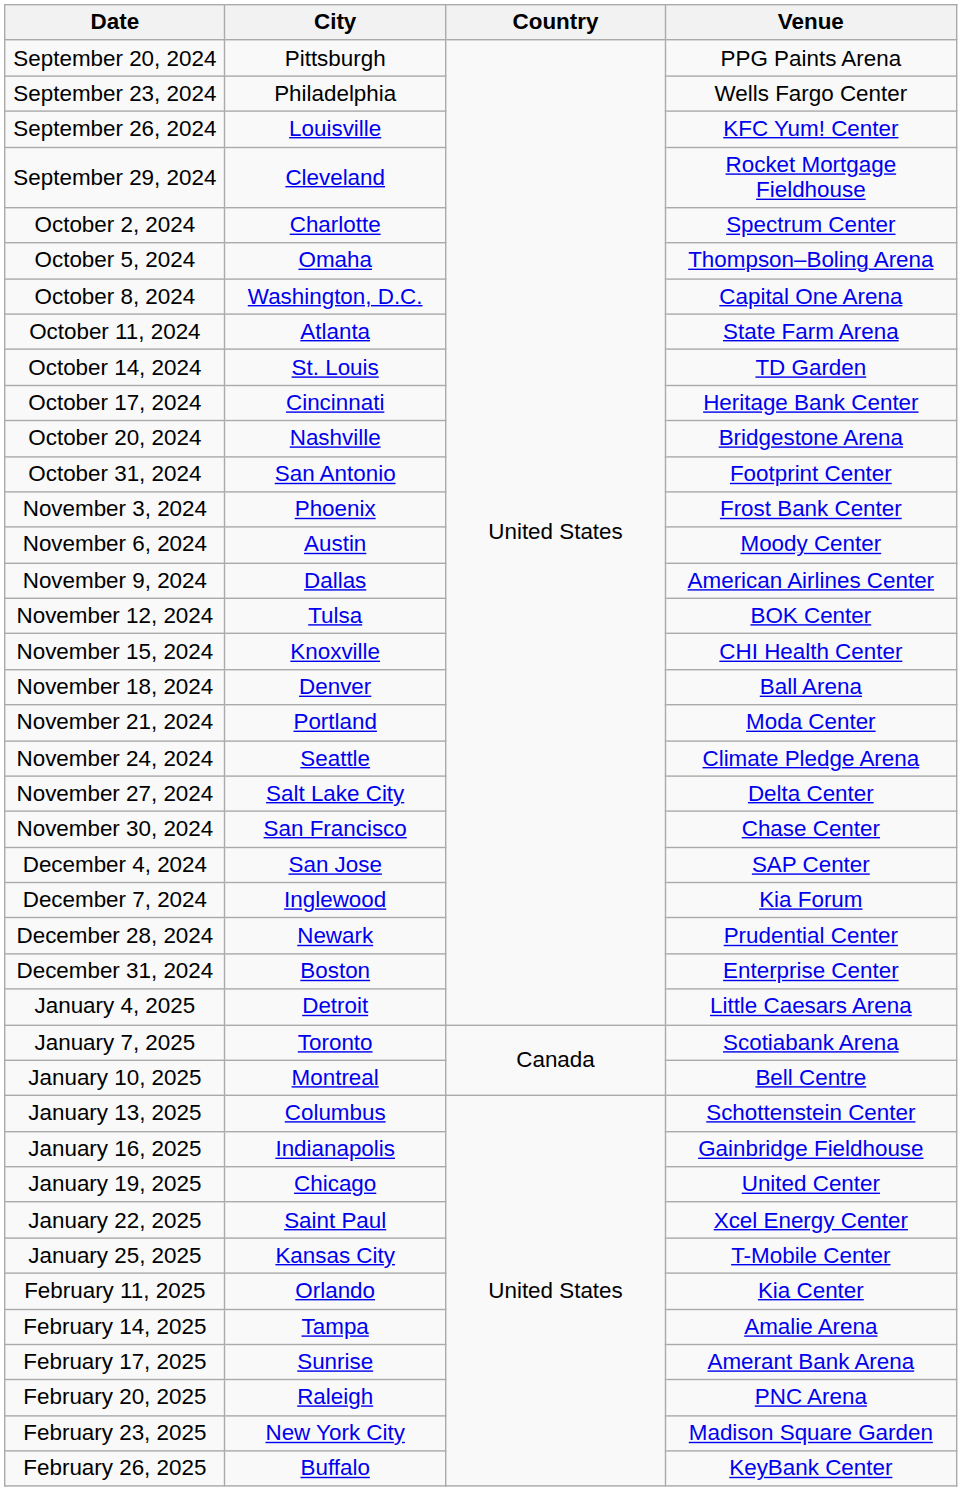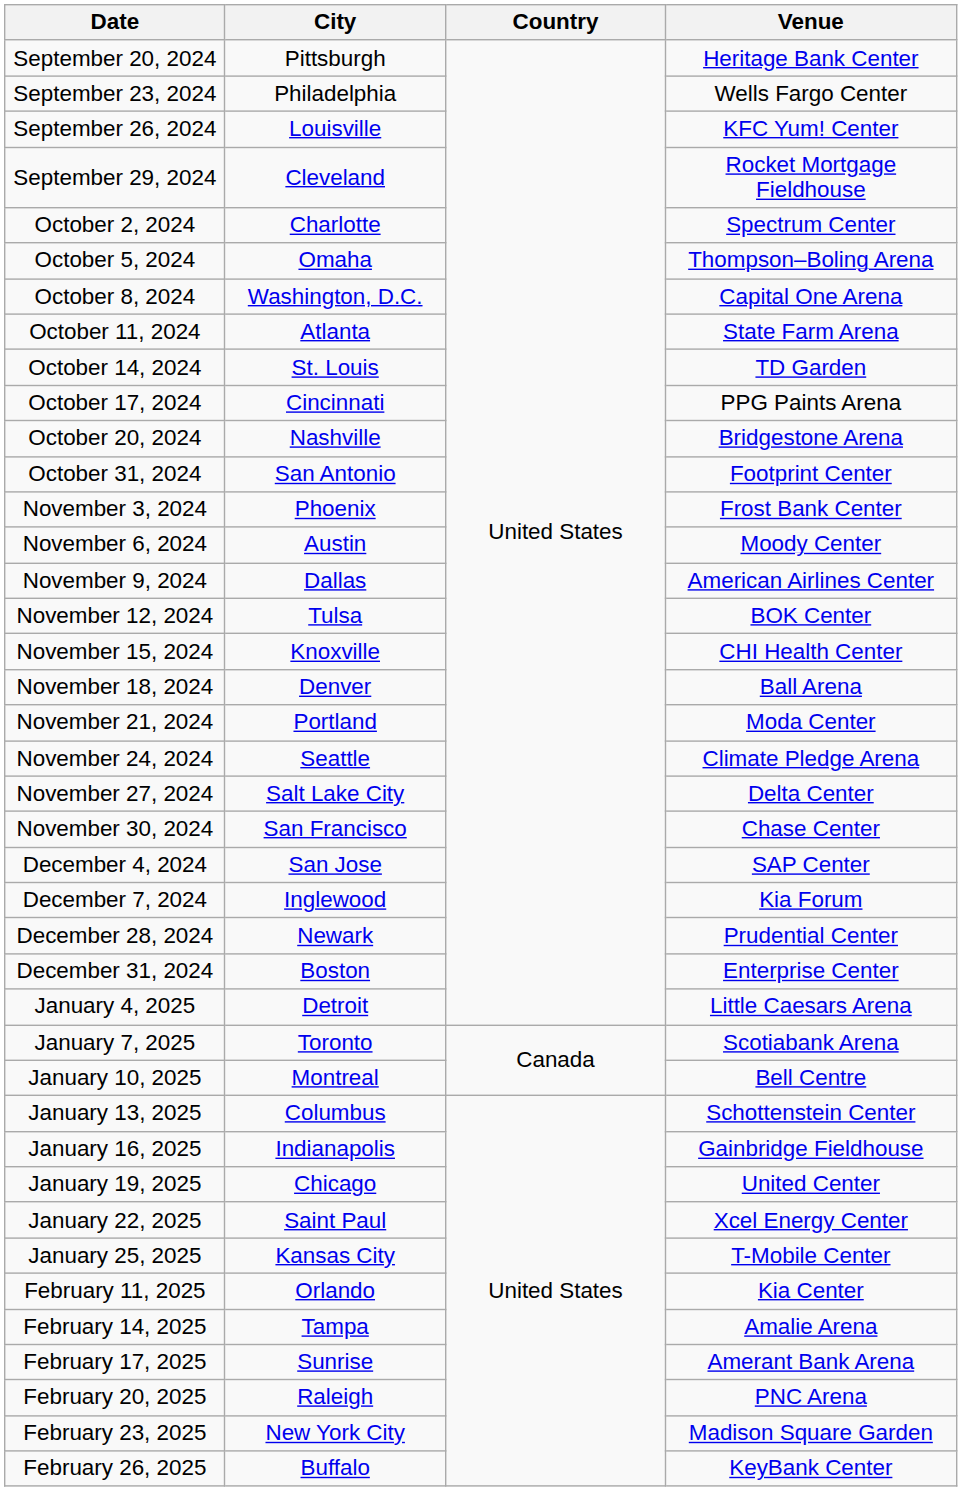 <table class="wikitable" style="text-align:center;">
 <tr>
 <th width="150">Date</th>
 <th width="150">City</th>
 <th width="150">Country</th>
 <th width="200">Venue</th>
 </tr>
 <tr>
 <td>September 20, 2024</td>
 <td>Pittsburgh</td>
 <td rowspan="27">United States</td>
-<td>PPG Paints Arena</td>
+<td><a href='#'>Heritage Bank Center</a></td>
 </tr>
 <tr>
 <td>September 23, 2024</td>
 <td>Philadelphia</td>
 <td>Wells Fargo Center</td>
 </tr>
 <tr>
 <td>September 26, 2024</td>
 <td><a href='#'>Louisville</a></td>
 <td><a href='#'>KFC Yum! Center</a></td>
 </tr>
 <tr>
 <td>September 29, 2024</td>
 <td><a href='#'>Cleveland</a></td>
 <td><a href='#'>Rocket Mortgage Fieldhouse</a></td>
 </tr>
 <tr>
 <td>October 2, 2024</td>
 <td><a href='#'>Charlotte</a></td>
 <td><a href='#'>Spectrum Center</a></td>
 </tr>
 <tr>
 <td>October 5, 2024</td>
 <td><a href='#'>Omaha</a></td>
 <td><a href='#'>Thompson–Boling Arena</a></td>
 </tr>
 <tr>
 <td>October 8, 2024</td>
 <td><a href='#'>Washington, D.C.</a></td>
 <td><a href='#'>Capital One Arena</a></td>
 </tr>
 <tr>
 <td>October 11, 2024</td>
 <td><a href='#'>Atlanta</a></td>
 <td><a href='#'>State Farm Arena</a></td>
 </tr>
 <tr>
 <td>October 14, 2024</td>
 <td><a href='#'>St. Louis</a></td>
 <td><a href='#'>TD Garden</a></td>
 </tr>
 <tr>
 <td>October 17, 2024</td>
 <td><a href='#'>Cincinnati</a></td>
-<td><a href='#'>Heritage Bank Center</a></td>
+<td>PPG Paints Arena</td>
 </tr>
 <tr>
 <td>October 20, 2024</td>
 <td><a href='#'>Nashville</a></td>
 <td><a href='#'>Bridgestone Arena</a></td>
 </tr>
 <tr>
 <td>October 31, 2024</td>
 <td><a href='#'>San Antonio</a></td>
 <td><a href='#'>Footprint Center</a></td>
 </tr>
 <tr>
 <td>November 3, 2024</td>
 <td><a href='#'>Phoenix</a></td>
 <td><a href='#'>Frost Bank Center</a></td>
 </tr>
 <tr>
 <td>November 6, 2024</td>
 <td><a href='#'>Austin</a></td>
 <td><a href='#'>Moody Center</a></td>
 </tr>
 <tr>
 <td>November 9, 2024</td>
 <td><a href='#'>Dallas</a></td>
 <td><a href='#'>American Airlines Center</a></td>
 </tr>
 <tr>
 <td>November 12, 2024</td>
 <td><a href='#'>Tulsa</a></td>
 <td><a href='#'>BOK Center</a></td>
 </tr>
 <tr>
 <td>November 15, 2024</td>
 <td><a href='#'>Knoxville</a></td>
 <td><a href='#'>CHI Health Center</a></td>
 </tr>
 <tr>
 <td>November 18, 2024</td>
 <td><a href='#'>Denver</a></td>
 <td><a href='#'>Ball Arena</a></td>
 </tr>
 <tr>
 <td>November 21, 2024</td>
 <td><a href='#'>Portland</a></td>
 <td><a href='#'>Moda Center</a></td>
 </tr>
 <tr>
 <td>November 24, 2024</td>
 <td><a href='#'>Seattle</a></td>
 <td><a href='#'>Climate Pledge Arena</a></td>
 </tr>
 <tr>
 <td>November 27, 2024</td>
 <td><a href='#'>Salt Lake City</a></td>
 <td><a href='#'>Delta Center</a></td>
 </tr>
 <tr>
 <td>November 30, 2024</td>
 <td><a href='#'>San Francisco</a></td>
 <td><a href='#'>Chase Center</a></td>
 </tr>
 <tr>
 <td>December 4, 2024</td>
 <td><a href='#'>San Jose</a></td>
 <td><a href='#'>SAP Center</a></td>
 </tr>
 <tr>
 <td>December 7, 2024</td>
 <td><a href='#'>Inglewood</a></td>
 <td><a href='#'>Kia Forum</a></td>
 </tr>
 <tr>
 <td>December 28, 2024</td>
 <td><a href='#'>Newark</a></td>
 <td><a href='#'>Prudential Center</a></td>
 </tr>
 <tr>
 <td>December 31, 2024</td>
 <td><a href='#'>Boston</a></td>
 <td><a href='#'>Enterprise Center</a></td>
 </tr>
 <tr>
 <td>January 4, 2025</td>
 <td><a href='#'>Detroit</a></td>
 <td><a href='#'>Little Caesars Arena</a></td>
 </tr>
 <tr>
 <td>January 7, 2025</td>
 <td><a href='#'>Toronto</a></td>
 <td rowspan="2">Canada</td>
 <td><a href='#'>Scotiabank Arena</a></td>
 </tr>
 <tr>
 <td>January 10, 2025</td>
 <td><a href='#'>Montreal</a></td>
 <td><a href='#'>Bell Centre</a></td>
 </tr>
 <tr>
 <td>January 13, 2025</td>
 <td><a href='#'>Columbus</a></td>
 <td rowspan="11">United States</td>
 <td><a href='#'>Schottenstein Center</a></td>
 </tr>
 <tr>
 <td>January 16, 2025</td>
 <td><a href='#'>Indianapolis</a></td>
 <td><a href='#'>Gainbridge Fieldhouse</a></td>
 </tr>
 <tr>
 <td>January 19, 2025</td>
 <td><a href='#'>Chicago</a></td>
 <td><a href='#'>United Center</a></td>
 </tr>
 <tr>
 <td>January 22, 2025</td>
 <td><a href='#'>Saint Paul</a></td>
 <td><a href='#'>Xcel Energy Center</a></td>
 </tr>
 <tr>
 <td>January 25, 2025</td>
 <td><a href='#'>Kansas City</a></td>
 <td><a href='#'>T-Mobile Center</a></td>
 </tr>
 <tr>
 <td>February 11, 2025</td>
 <td><a href='#'>Orlando</a></td>
 <td><a href='#'>Kia Center</a></td>
 </tr>
 <tr>
 <td>February 14, 2025</td>
 <td><a href='#'>Tampa</a></td>
 <td><a href='#'>Amalie Arena</a></td>
 </tr>
 <tr>
 <td>February 17, 2025</td>
 <td><a href='#'>Sunrise</a></td>
 <td><a href='#'>Amerant Bank Arena</a></td>
 </tr>
 <tr>
 <td>February 20, 2025</td>
 <td><a href='#'>Raleigh</a></td>
 <td><a href='#'>PNC Arena</a></td>
 </tr>
 <tr>
 <td>February 23, 2025</td>
 <td><a href='#'>New York City</a></td>
 <td><a href='#'>Madison Square Garden</a></td>
 </tr>
 <tr>
 <td>February 26, 2025</td>
 <td><a href='#'>Buffalo</a></td>
 <td><a href='#'>KeyBank Center</a></td>
 </tr>
 </table>
